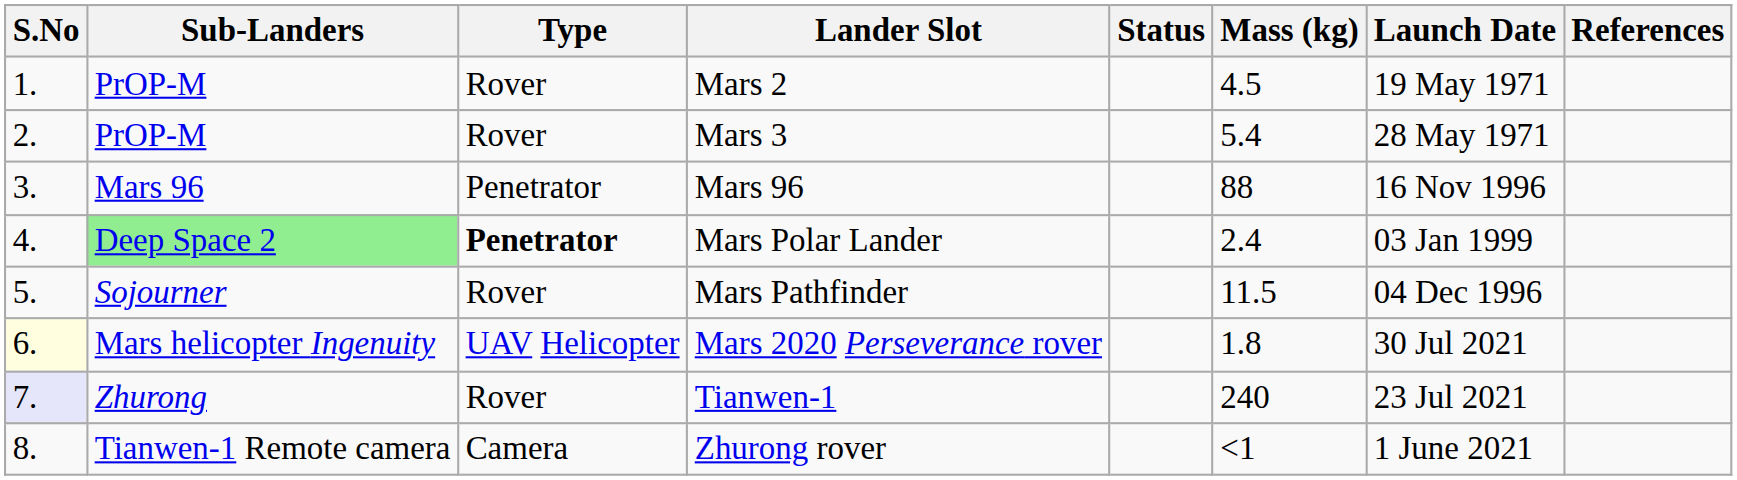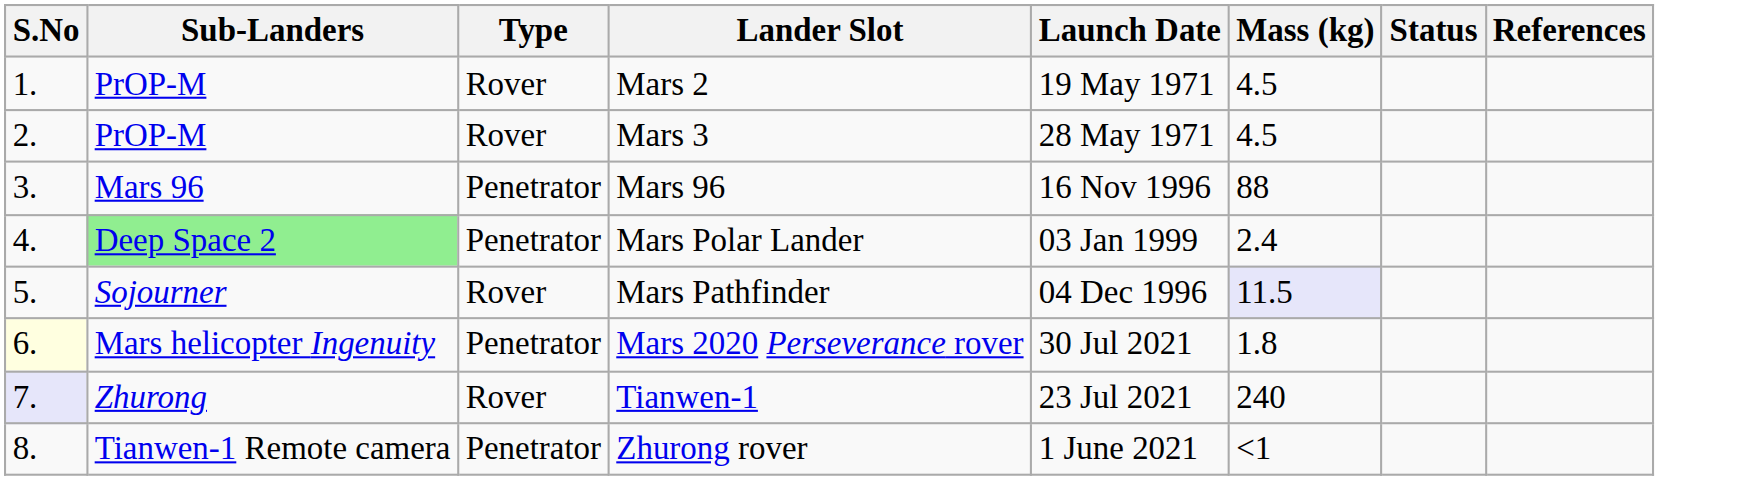 <table class="wikitable">
 <tr>
 <th>S.No</th>
 <th>Sub-Landers</th>
 <th>Type</th>
 <th>Lander Slot</th>
+<th>Launch Date</th>
+<th>Mass (kg)</th>
 <th>Status</th>
-<th>Mass (kg)</th>
-<th>Launch Date</th>
 <th>References</th>
 </tr>
 <tr>
 <td>1.</td>
 <td><a href='#'>PrOP-M</a></td>
 <td>Rover</td>
 <td>Mars 2</td>
+<td>19 May 1971</td>
+<td>4.5</td>
 <td></td>
-<td>4.5</td>
-<td>19 May 1971</td>
 <td></td>
 </tr>
 <tr>
 <td>2.</td>
 <td><a href='#'>PrOP-M</a></td>
 <td>Rover</td>
 <td>Mars 3</td>
+<td>28 May 1971</td>
+<td>4.5</td>
 <td></td>
-<td>5.4</td>
-<td>28 May 1971</td>
 <td></td>
 </tr>
 <tr>
 <td>3.</td>
 <td><a href='#'>Mars 96</a></td>
 <td>Penetrator</td>
 <td>Mars 96</td>
+<td>16 Nov 1996</td>
+<td>88</td>
 <td></td>
-<td>88</td>
-<td>16 Nov 1996</td>
 <td></td>
 </tr>
 <tr>
 <td>4.</td>
 <td style="background: lightgreen;"><a href='#'>Deep Space 2</a></td>
-<td><strong>Penetrator</strong></td>
+<td>Penetrator</td>
 <td>Mars Polar Lander</td>
+<td>03 Jan 1999</td>
+<td>2.4</td>
 <td></td>
-<td>2.4</td>
-<td>03 Jan 1999</td>
 <td></td>
 </tr>
 <tr>
 <td>5.</td>
 <td><em><a href='#'>Sojourner</a></em></td>
 <td>Rover</td>
 <td>Mars Pathfinder</td>
+<td>04 Dec 1996</td>
+<td style="background: lavender;">11.5</td>
 <td></td>
-<td>11.5</td>
-<td>04 Dec 1996</td>
 <td></td>
 </tr>
 <tr>
 <td style="background: lightyellow;">6.</td>
 <td><a href='#'>Mars helicopter <em>Ingenuity</em></a></td>
-<td><a href='#'>UAV</a> <a href='#'>Helicopter</a></td>
+<td>Penetrator</td>
 <td><a href='#'>Mars 2020</a> <a href='#'><em>Perseverance</em> rover</a></td>
+<td>30 Jul 2021</td>
+<td>1.8</td>
 <td></td>
-<td>1.8</td>
-<td>30 Jul 2021</td>
 <td></td>
 </tr>
 <tr>
 <td style="background: lavender;">7.</td>
 <td><em><a href='#'>Zhurong</a></em></td>
 <td>Rover</td>
 <td><a href='#'>Tianwen-1</a></td>
+<td>23 Jul 2021</td>
+<td>240</td>
 <td></td>
-<td>240</td>
-<td>23 Jul 2021</td>
 <td></td>
 </tr>
 <tr>
 <td>8.</td>
 <td><a href='#'>Tianwen-1</a> Remote camera</td>
-<td>Camera</td>
+<td>Penetrator</td>
 <td><a href='#'>Zhurong</a> rover</td>
+<td>1 June 2021</td>
+<td><1</td>
 <td></td>
-<td><1</td>
-<td>1 June 2021</td>
 <td></td>
 </tr>
 </table>
